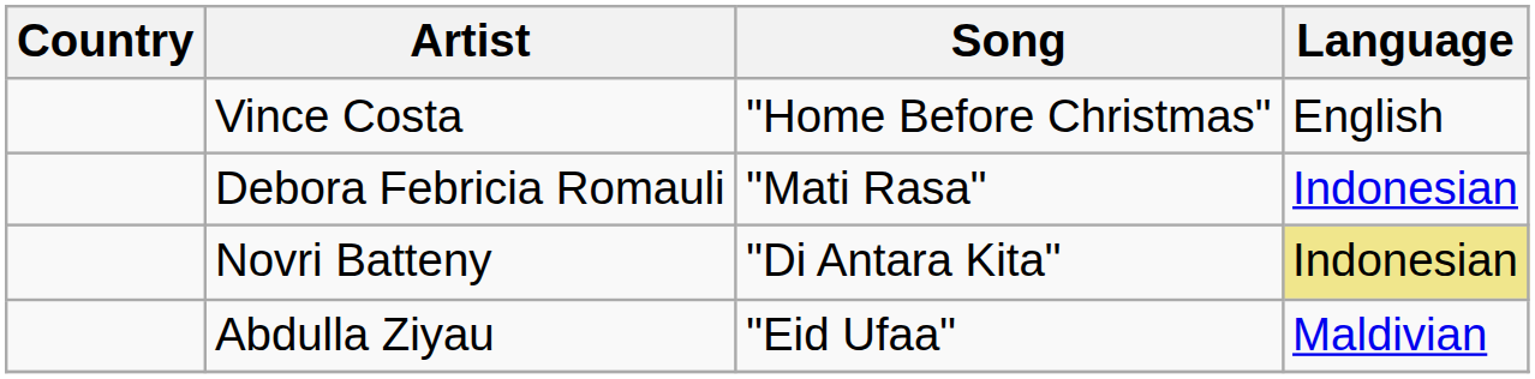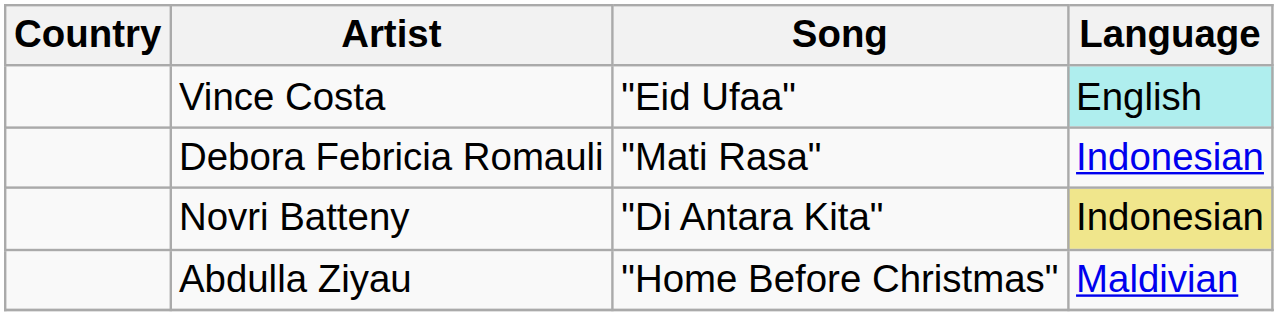 <table class="sortable wikitable">
 <tr>
 <th>Country</th>
 <th>Artist</th>
 <th>Song</th>
 <th>Language</th>
 </tr>
 <tr>
 <td></td>
 <td>Vince Costa</td>
-<td>"Home Before Christmas"</td>
-<td>English</td>
+<td>"Eid Ufaa"</td>
+<td style="background: paleturquoise;">English</td>
 </tr>
 <tr>
 <td></td>
 <td>Debora Febricia Romauli</td>
 <td>"Mati Rasa"</td>
 <td><a href='#'>Indonesian</a></td>
 </tr>
 <tr>
 <td></td>
 <td>Novri Batteny</td>
 <td>"Di Antara Kita"</td>
 <td style="background: khaki;">Indonesian</td>
 </tr>
 <tr>
 <td></td>
 <td>Abdulla Ziyau</td>
-<td>"Eid Ufaa"</td>
+<td>"Home Before Christmas"</td>
 <td><a href='#'>Maldivian</a></td>
 </tr>
 <tr>
 </tr>
 </table>
